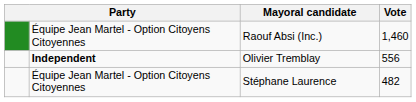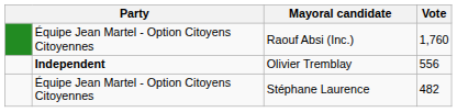 <table class="wikitable">
 <tr>
 <th bgcolor="#DDDDFF" width="230px" colspan="2">Party</th>
 <th bgcolor="#DDDDFF" width="200px">Mayoral candidate</th>
 <th bgcolor="#DDDDFF" width="30px">Vote</th>
 </tr>
 <tr>
 <td bgcolor="#228B22" width="30px"> </td>
 <td>Équipe Jean Martel - Option Citoyens Citoyennes</td>
 <td>Raouf Absi (Inc.)</td>
-<td>1,460</td>
+<td>1,760</td>
 </tr>
 <tr>
 <td> </td>
 <td><strong>Independent</strong></td>
 <td>Olivier Tremblay</td>
 <td>556</td>
 </tr>
 <tr>
 <td> </td>
 <td>Équipe Jean Martel - Option Citoyens Citoyennes</td>
 <td>Stéphane Laurence</td>
 <td>482</td>
 </tr>
 </table>
